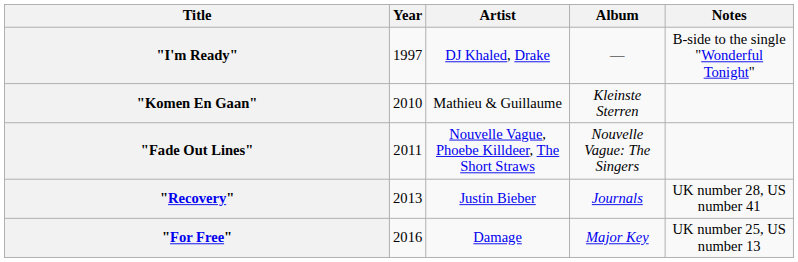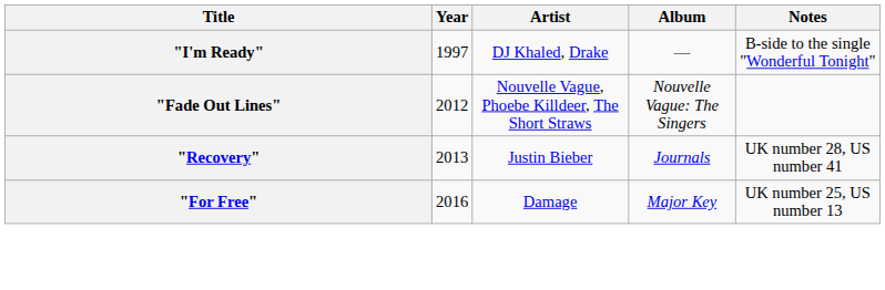 <table class="wikitable sortable plainrowheaders" style="text-align:center;">
 <tr>
 <th scope="col" style="width:26em;" class="unsortable">Title</th>
 <th scope="col" style="width:1em;" class="unsortable">Year</th>
 <th scope="col" class="unsortable">Artist</th>
 <th scope="col" class="unsortable">Album</th>
 <th scope="col" class="unsortable">Notes</th>
 </tr>
 <tr>
 <th scope="row">"I'm Ready"</th>
 <td>1997</td>
 <td><a href='#'>DJ Khaled</a>, <a href='#'>Drake</a></td>
 <td>—</td>
 <td>B-side to the single "<a href='#'>Wonderful Tonight</a>"</td>
 </tr>
 <tr>
-<th scope="row">"Komen En Gaan"</th>
-<td>2010</td>
-<td>Mathieu & Guillaume</td>
-<td><em>Kleinste Sterren</em></td>
-<td></td>
-</tr>
-<tr>
 <th scope="row">"Fade Out Lines"</th>
-<td>2011</td>
+<td>2012</td>
 <td><a href='#'>Nouvelle Vague</a>, <a href='#'>Phoebe Killdeer</a>, <a href='#'>The Short Straws</a></td>
 <td><em>Nouvelle Vague: The Singers</em></td>
 <td></td>
 </tr>
 <tr>
 <th scope="row">"<a href='#'>Recovery</a>"</th>
 <td>2013</td>
 <td><a href='#'>Justin Bieber</a></td>
 <td><em><a href='#'>Journals</a></em></td>
 <td>UK number 28, US number 41</td>
 </tr>
 <tr>
 <th scope="row">"<a href='#'>For Free</a>"</th>
 <td>2016</td>
 <td><a href='#'>Damage</a></td>
 <td><em><a href='#'>Major Key</a></em></td>
 <td>UK number 25, US number 13</td>
 </tr>
 </table>
